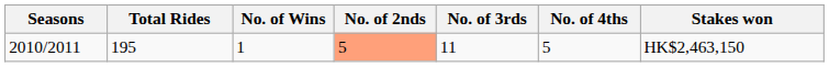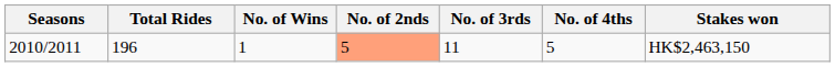 <table class="wikitable sortable" style="font-size:90%;">
 <tr>
 <th width="80px">Seasons</th>
 <th width="100px">Total Rides</th>
 <th width="80px">No. of Wins</th>
 <th width="80px">No. of 2nds</th>
 <th width="80px">No. of 3rds</th>
 <th width="80px">No. of 4ths</th>
 <th width="150px">Stakes won</th>
 </tr>
 <tr>
 <td>2010/2011</td>
-<td>195</td>
+<td>196</td>
 <td>1</td>
 <td style="background: lightsalmon;">5</td>
 <td>11</td>
 <td>5</td>
 <td>HK$2,463,150</td>
 </tr>
 </table>
